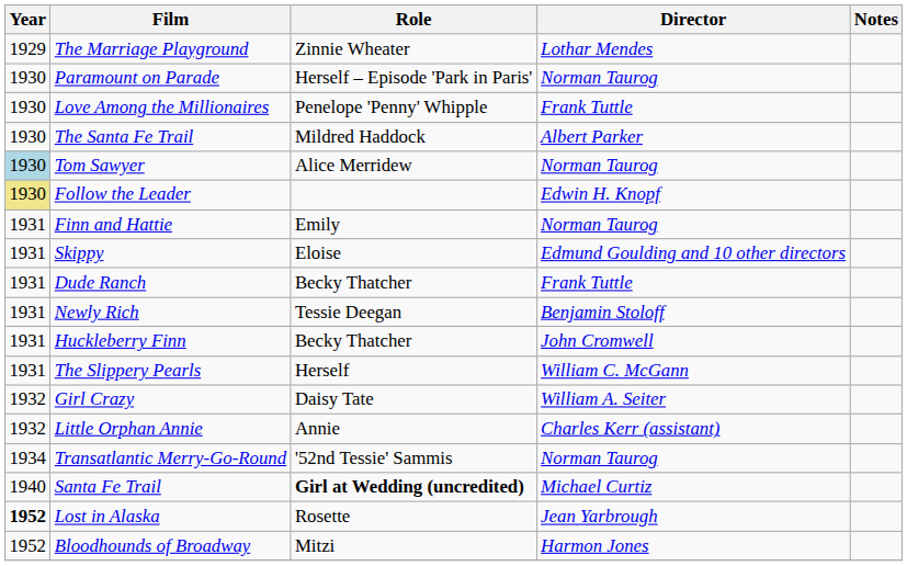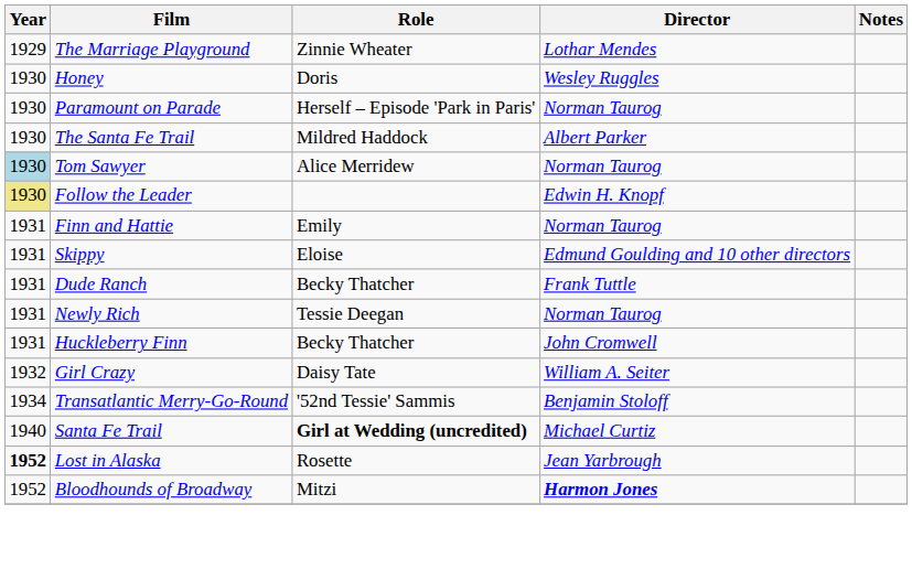 <table class="wikitable sortable">
 <tr>
 <th>Year</th>
 <th>Film</th>
 <th>Role</th>
 <th>Director</th>
 <th class="unsortable">Notes</th>
 </tr>
 <tr>
 <td>1929</td>
 <td><em><a href='#'>The Marriage Playground</a></em></td>
 <td>Zinnie Wheater</td>
 <td><em><a href='#'>Lothar Mendes</a></em></td>
 <td></td>
 </tr>
 <tr>
 <td>1930</td>
-<td><em><a href='#'>Paramount on Parade</a></em></td>
-<td>Herself – Episode 'Park in Paris'</td>
-<td><em><a href='#'>Norman Taurog</a></em></td>
+<td><em><a href='#'>Honey</a></em></td>
+<td>Doris</td>
+<td><em><a href='#'>Wesley Ruggles</a></em></td>
 <td></td>
 </tr>
 <tr>
 <td>1930</td>
-<td><em><a href='#'>Love Among the Millionaires</a></em></td>
-<td>Penelope 'Penny' Whipple</td>
-<td><em><a href='#'>Frank Tuttle</a></em></td>
+<td><em><a href='#'>Paramount on Parade</a></em></td>
+<td>Herself – Episode 'Park in Paris'</td>
+<td><em><a href='#'>Norman Taurog</a></em></td>
 <td></td>
 </tr>
 <tr>
 <td>1930</td>
 <td><em><a href='#'>The Santa Fe Trail</a></em></td>
 <td>Mildred Haddock</td>
 <td><em><a href='#'>Albert Parker</a></em></td>
 <td></td>
 </tr>
 <tr>
 <td style="background: lightblue;">1930</td>
 <td><em><a href='#'>Tom Sawyer</a></em></td>
 <td>Alice Merridew</td>
 <td><em><a href='#'>Norman Taurog</a></em></td>
 <td></td>
 </tr>
 <tr>
 <td style="background: khaki;">1930</td>
 <td><em><a href='#'>Follow the Leader</a></em></td>
 <td></td>
 <td><em><a href='#'>Edwin H. Knopf</a></em></td>
 <td></td>
 </tr>
 <tr>
 <td>1931</td>
 <td><em><a href='#'>Finn and Hattie</a></em></td>
 <td>Emily</td>
 <td><em><a href='#'>Norman Taurog</a></em></td>
 <td></td>
 </tr>
 <tr>
 <td>1931</td>
 <td><em><a href='#'>Skippy</a></em></td>
 <td>Eloise</td>
 <td><em><a href='#'>Edmund Goulding and 10 other directors</a></em></td>
 <td></td>
 </tr>
 <tr>
 <td>1931</td>
 <td><em><a href='#'>Dude Ranch</a></em></td>
 <td>Becky Thatcher</td>
 <td><em><a href='#'>Frank Tuttle</a></em></td>
 <td></td>
 </tr>
 <tr>
 <td>1931</td>
 <td><em><a href='#'>Newly Rich</a></em></td>
 <td>Tessie Deegan</td>
-<td><em><a href='#'>Benjamin Stoloff</a></em></td>
+<td><em><a href='#'>Norman Taurog</a></em></td>
 <td></td>
 </tr>
 <tr>
 <td>1931</td>
 <td><em><a href='#'>Huckleberry Finn</a></em></td>
 <td>Becky Thatcher</td>
 <td><em><a href='#'>John Cromwell</a></em></td>
 <td></td>
 </tr>
 <tr>
-<td>1931</td>
-<td><em><a href='#'>The Slippery Pearls</a></em></td>
-<td>Herself</td>
-<td><em><a href='#'>William C. McGann</a></em></td>
-<td></td>
-</tr>
-<tr>
 <td>1932</td>
 <td><em><a href='#'>Girl Crazy</a></em></td>
 <td>Daisy Tate</td>
 <td><em><a href='#'>William A. Seiter</a></em></td>
 <td></td>
 </tr>
 <tr>
-<td>1932</td>
-<td><em><a href='#'>Little Orphan Annie</a></em></td>
-<td>Annie</td>
-<td><em><a href='#'>Charles Kerr (assistant)</a></em></td>
-<td></td>
-</tr>
-<tr>
 <td>1934</td>
 <td><em><a href='#'>Transatlantic Merry-Go-Round</a></em></td>
 <td>'52nd Tessie' Sammis</td>
-<td><em><a href='#'>Norman Taurog</a></em></td>
+<td><em><a href='#'>Benjamin Stoloff</a></em></td>
 <td></td>
 </tr>
 <tr>
 <td>1940</td>
 <td><em><a href='#'>Santa Fe Trail</a></em></td>
 <td><strong>Girl at Wedding (uncredited)</strong></td>
 <td><em><a href='#'>Michael Curtiz</a></em></td>
 <td></td>
 </tr>
 <tr>
 <td><strong>1952</strong></td>
 <td><em><a href='#'>Lost in Alaska</a></em></td>
 <td>Rosette</td>
 <td><em><a href='#'>Jean Yarbrough</a></em></td>
 <td></td>
 </tr>
 <tr>
 <td>1952</td>
 <td><em><a href='#'>Bloodhounds of Broadway</a></em></td>
 <td>Mitzi</td>
-<td><em><a href='#'>Harmon Jones</a></em></td>
+<td><strong><em><a href='#'>Harmon Jones</a></em></strong></td>
 <td></td>
 </tr>
 <tr>
 </tr>
 </table>
